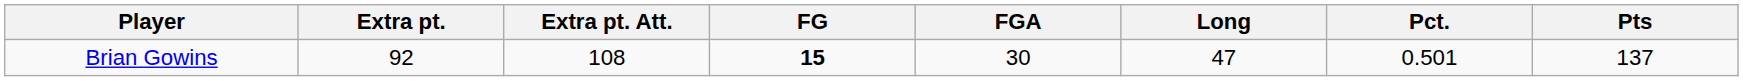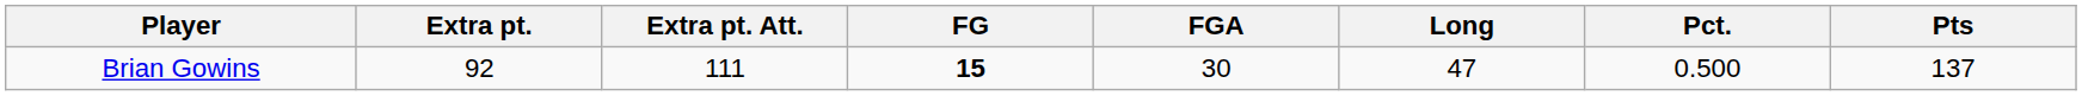 <table class="wikitable sortable">
 <tr>
 <th bgcolor="#DDDDFF" width="10%">Player</th>
 <th bgcolor="#DDDDFF" width="7%">Extra pt.</th>
 <th bgcolor="#DDDDFF" width="7%">Extra pt. Att.</th>
 <th bgcolor="#DDDDFF" width="7%">FG</th>
 <th bgcolor="#DDDDFF" width="7%">FGA</th>
 <th bgcolor="#DDDDFF" width="7%">Long</th>
 <th bgcolor="#DDDDFF" width="7%">Pct.</th>
 <th bgcolor="#DDDDFF" width="7%">Pts</th>
 </tr>
 <tr align="center">
 <td><a href='#'>Brian Gowins</a></td>
 <td>92</td>
-<td>108</td>
+<td>111</td>
 <td><strong>15</strong></td>
 <td>30</td>
 <td>47</td>
-<td>0.501</td>
+<td>0.500</td>
 <td>137</td>
 </tr>
 </table>
